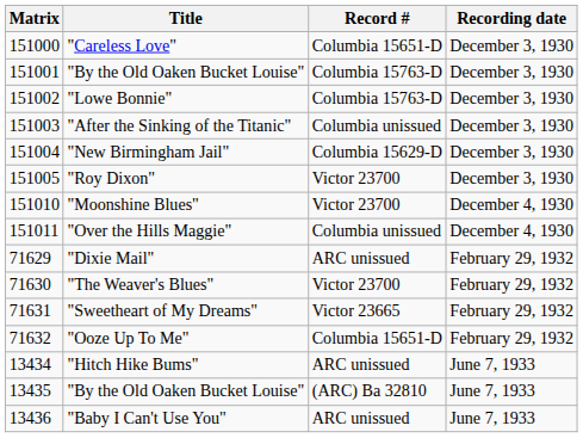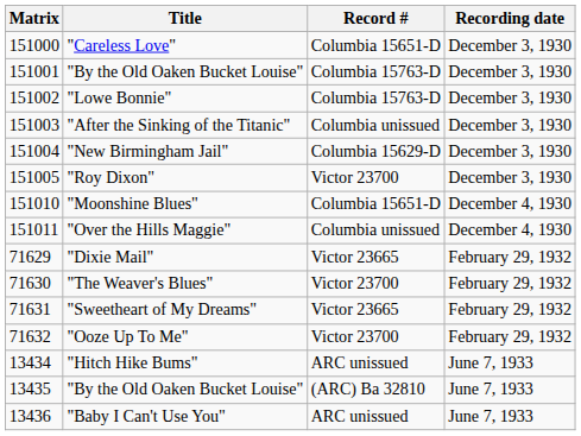 <table class=wikitable>
 <tr>
 <th>Matrix</th>
 <th>Title</th>
 <th>Record #</th>
 <th>Recording date</th>
 </tr>
 <tr>
 <td>151000</td>
 <td>"<a href='#'>Careless Love</a>"</td>
 <td>Columbia 15651-D</td>
 <td>December 3, 1930</td>
 </tr>
 <tr>
 <td>151001</td>
 <td>"By the Old Oaken Bucket Louise"</td>
 <td>Columbia 15763-D</td>
 <td>December 3, 1930</td>
 </tr>
 <tr>
 <td>151002</td>
 <td>"Lowe Bonnie"</td>
 <td>Columbia 15763-D</td>
 <td>December 3, 1930</td>
 </tr>
 <tr>
 <td>151003</td>
 <td>"After the Sinking of the Titanic"</td>
 <td>Columbia unissued</td>
 <td>December 3, 1930</td>
 </tr>
 <tr>
 <td>151004</td>
 <td>"New Birmingham Jail"</td>
 <td>Columbia 15629-D</td>
 <td>December 3, 1930</td>
 </tr>
 <tr>
 <td>151005</td>
 <td>"Roy Dixon"</td>
 <td>Victor 23700</td>
 <td>December 3, 1930</td>
 </tr>
 <tr>
 <td>151010</td>
 <td>"Moonshine Blues"</td>
-<td>Victor 23700</td>
+<td>Columbia 15651-D</td>
 <td>December 4, 1930</td>
 </tr>
 <tr>
 <td>151011</td>
 <td>"Over the Hills Maggie"</td>
 <td>Columbia unissued</td>
 <td>December 4, 1930</td>
 </tr>
 <tr>
 <td>71629</td>
 <td>"Dixie Mail"</td>
-<td>ARC unissued</td>
+<td>Victor 23665</td>
 <td>February 29, 1932</td>
 </tr>
 <tr>
 <td>71630</td>
 <td>"The Weaver's Blues"</td>
 <td>Victor 23700</td>
 <td>February 29, 1932</td>
 </tr>
 <tr>
 <td>71631</td>
 <td>"Sweetheart of My Dreams"</td>
 <td>Victor 23665</td>
 <td>February 29, 1932</td>
 </tr>
 <tr>
 <td>71632</td>
 <td>"Ooze Up To Me"</td>
-<td>Columbia 15651-D</td>
+<td>Victor 23700</td>
 <td>February 29, 1932</td>
 </tr>
 <tr>
 <td>13434</td>
 <td>"Hitch Hike Bums"</td>
 <td>ARC unissued</td>
 <td>June 7, 1933</td>
 </tr>
 <tr>
 <td>13435</td>
 <td>"By the Old Oaken Bucket Louise"</td>
 <td>(ARC) Ba 32810</td>
 <td>June 7, 1933</td>
 </tr>
 <tr>
 <td>13436</td>
 <td>"Baby I Can't Use You"</td>
 <td>ARC unissued</td>
 <td>June 7, 1933</td>
 </tr>
 </table>
